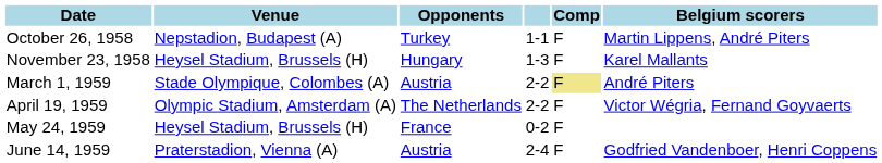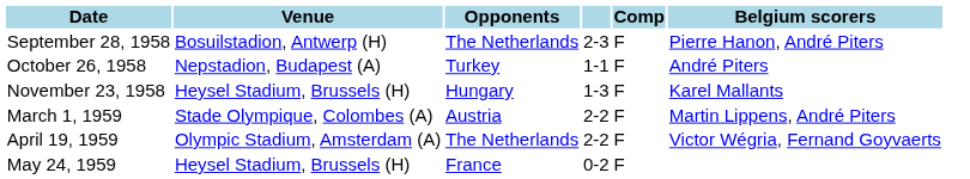 <table>
 <tr>
 <th style="background: lightblue;">Date</th>
 <th style="background: lightblue;">Venue</th>
 <th style="background: lightblue;">Opponents</th>
 <th style="background: lightblue;" align=center></th>
 <th style="background: lightblue;" align=center>Comp</th>
 <th style="background: lightblue;">Belgium scorers</th>
 </tr>
 <tr>
+<td>September 28, 1958</td>
+<td><a href='#'>Bosuilstadion</a>, <a href='#'>Antwerp</a> (H)</td>
+<td><a href='#'>The Netherlands</a></td>
+<td>2-3</td>
+<td>F</td>
+<td><a href='#'>Pierre Hanon</a>, <a href='#'>André Piters</a></td>
+</tr>
+<tr>
 <td>October 26, 1958</td>
 <td><a href='#'>Nepstadion</a>, <a href='#'>Budapest</a> (A)</td>
 <td><a href='#'>Turkey</a></td>
 <td>1-1</td>
 <td>F</td>
-<td><a href='#'>Martin Lippens</a>, <a href='#'>André Piters</a></td>
+<td><a href='#'>André Piters</a></td>
 </tr>
 <tr>
 <td>November 23, 1958</td>
 <td><a href='#'>Heysel Stadium</a>, <a href='#'>Brussels</a> (H)</td>
 <td><a href='#'>Hungary</a></td>
 <td>1-3</td>
 <td>F</td>
 <td><a href='#'>Karel Mallants</a></td>
 </tr>
 <tr>
 <td>March 1, 1959</td>
 <td><a href='#'>Stade Olympique</a>, <a href='#'>Colombes</a> (A)</td>
 <td><a href='#'>Austria</a></td>
 <td>2-2</td>
-<td style="background: khaki;">F</td>
-<td><a href='#'>André Piters</a></td>
+<td>F</td>
+<td><a href='#'>Martin Lippens</a>, <a href='#'>André Piters</a></td>
 </tr>
 <tr>
 <td>April 19, 1959</td>
 <td><a href='#'>Olympic Stadium</a>, <a href='#'>Amsterdam</a> (A)</td>
 <td><a href='#'>The Netherlands</a></td>
 <td>2-2</td>
 <td>F</td>
 <td><a href='#'>Victor Wégria</a>, <a href='#'>Fernand Goyvaerts</a></td>
 </tr>
 <tr>
 <td>May 24, 1959</td>
 <td><a href='#'>Heysel Stadium</a>, <a href='#'>Brussels</a> (H)</td>
 <td><a href='#'>France</a></td>
 <td>0-2</td>
 <td>F</td>
 <td></td>
 </tr>
-<tr>
-<td>June 14, 1959</td>
-<td><a href='#'>Praterstadion</a>, <a href='#'>Vienna</a> (A)</td>
-<td><a href='#'>Austria</a></td>
-<td>2-4</td>
-<td>F</td>
-<td><a href='#'>Godfried Vandenboer</a>, <a href='#'>Henri Coppens</a></td>
-</tr>
 </table>
